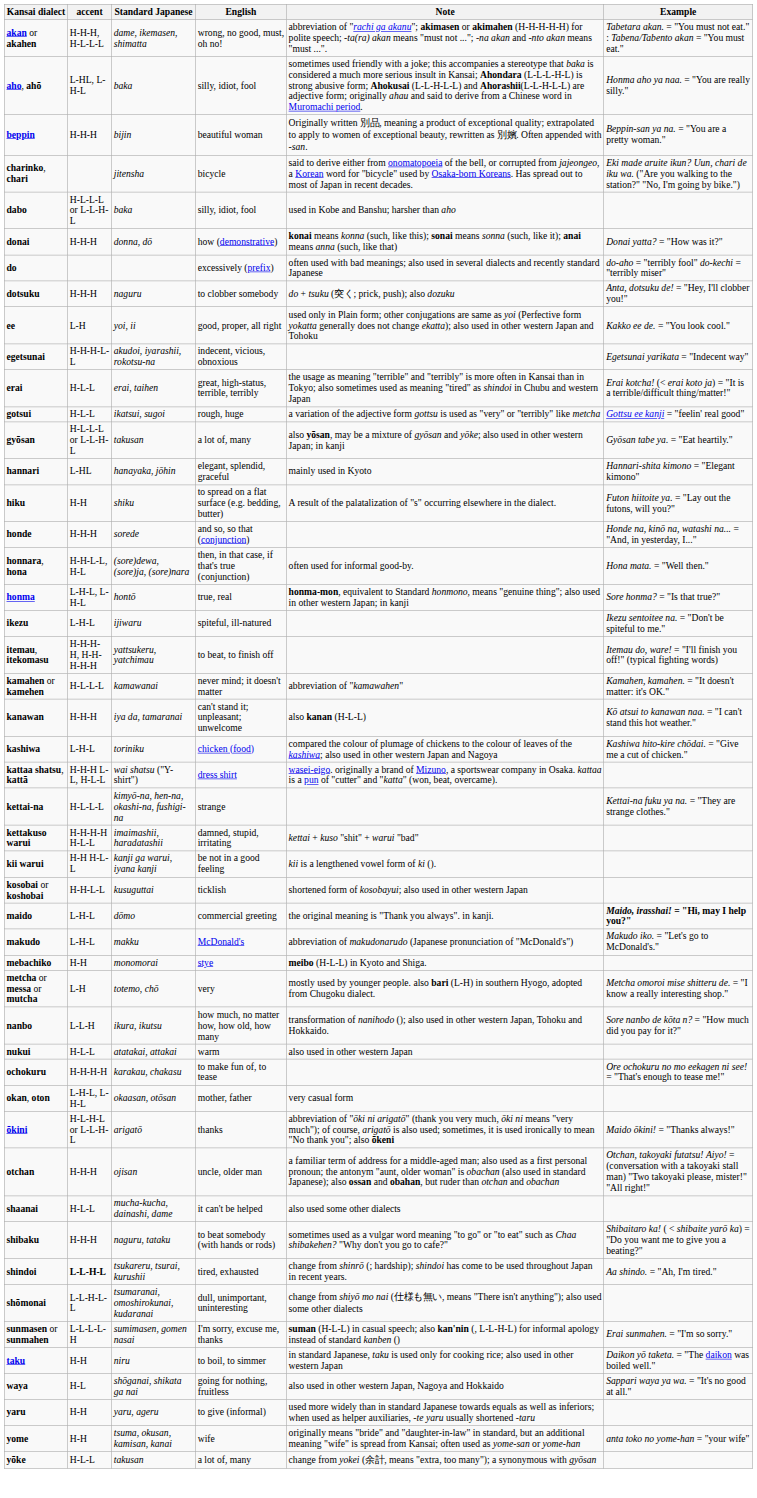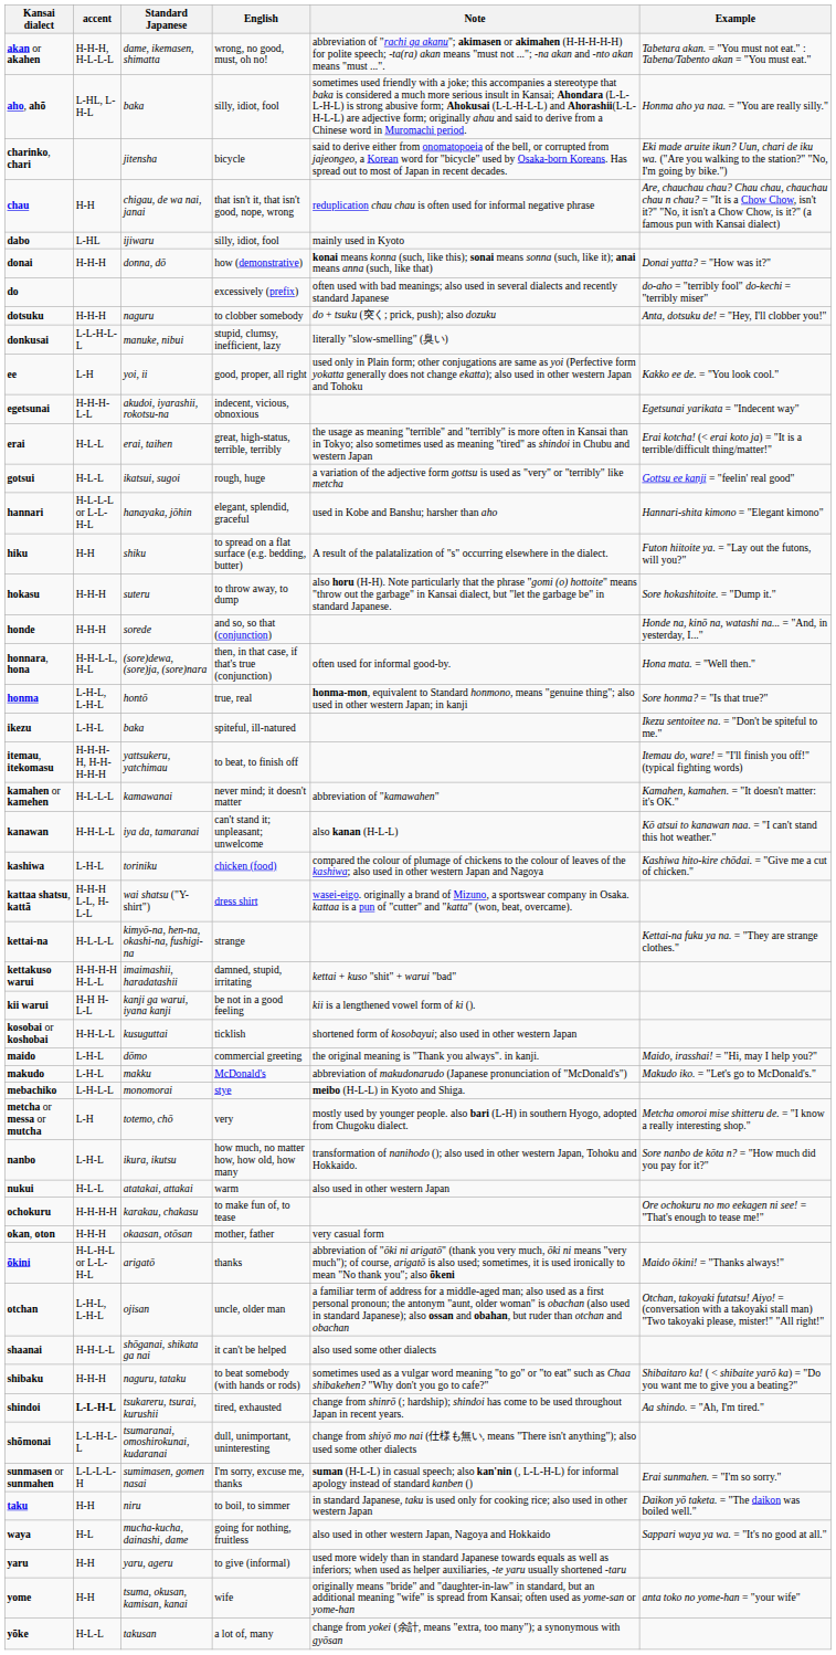 <table class="wikitable" align="center" cellpadding="7" style="clear:both;">
 <tr align="center">
 <th>Kansai dialect</th>
 <th>accent</th>
 <th>Standard Japanese</th>
 <th>English</th>
 <th>Note</th>
 <th>Example</th>
 </tr>
 <tr>
 <td><strong><a href='#'>akan</a></strong> or <strong>akahen</strong></td>
 <td>H-H-H, H-L-L-L</td>
 <td><em>dame</em>, <em>ikemasen</em>, <em>shimatta</em></td>
 <td>wrong, no good, must, oh no!</td>
 <td>abbreviation of "<em><a href='#'>rachi ga akanu</a></em>"; <strong>akimasen</strong> or <strong>akimahen</strong> (H-H-H-H-H) for polite speech; <em>-ta(ra) akan</em> means "must not ..."; <em>-na akan</em> and <em>-nto akan</em> means "must ...".</td>
 <td><em>Tabetara akan.</em> = "You must not eat." : <em>Tabena/Tabento akan</em> = "You must eat."</td>
 </tr>
 <tr>
 <td><strong><a href='#'>aho</a></strong>, <strong>ahō</strong></td>
 <td>L-HL, L-H-L</td>
 <td><em>baka</em></td>
 <td>silly, idiot, fool</td>
 <td>sometimes used friendly with a joke; this accompanies a stereotype that <em>baka</em> is considered a much more serious insult in Kansai; <strong>Ahondara</strong> (L-L-L-H-L) is strong abusive form; <strong>Ahokusai</strong> (L-L-H-L-L) and <strong>Ahorashii</strong>(L-L-H-L-L) are adjective form; originally <em>ahau</em> and said to derive from a Chinese word  in <a href='#'>Muromachi period</a>.</td>
 <td><em>Honma aho ya naa.</em> = "You are really silly."</td>
 </tr>
 <tr>
-<td><strong><a href='#'>beppin</a></strong></td>
-<td>H-H-H</td>
-<td><em>bijin</em></td>
-<td>beautiful woman</td>
-<td>Originally written 別品, meaning a product of exceptional quality; extrapolated to apply to women of exceptional beauty, rewritten as 別嬪. Often appended with <em>-san</em>.</td>
-<td><em>Beppin-san ya na.</em> = "You are a pretty woman."</td>
-</tr>
-<tr>
 <td><strong>charinko</strong>, <strong>chari</strong></td>
 <td></td>
 <td><em>jitensha</em></td>
 <td>bicycle</td>
 <td>said to derive either from <a href='#'>onomatopoeia</a> of the bell, or corrupted from <em>jajeongeo</em>, a <a href='#'>Korean</a> word for "bicycle" used by <a href='#'>Osaka-born Koreans</a>. Has spread out to most of Japan in recent decades.</td>
 <td><em>Eki made aruite ikun?</em> <em>Uun, chari de iku wa.</em> ("Are you walking to the station?" "No, I'm going by bike.")</td>
 </tr>
 <tr>
+<td><strong><a href='#'>chau</a></strong></td>
+<td>H-H</td>
+<td><em>chigau</em>, <em>de wa nai</em>, <em>janai</em></td>
+<td>that isn't it, that isn't good, nope, wrong</td>
+<td><a href='#'>reduplication</a> <em>chau chau</em> is often used for informal negative phrase</td>
+<td><em>Are, chauchau chau?</em> <em>Chau chau, chauchau chau n chau?</em> = "It is a <a href='#'>Chow Chow</a>, isn't it?" "No, it isn't a Chow Chow, is it?" (a famous pun with Kansai dialect)</td>
+</tr>
+<tr>
 <td><strong>dabo</strong></td>
-<td>H-L-L-L or L-L-H-L</td>
-<td><em>baka</em></td>
+<td>L-HL</td>
+<td><em>ijiwaru</em></td>
 <td>silly, idiot, fool</td>
-<td>used in Kobe and Banshu; harsher than <em>aho</em></td>
+<td>mainly used in Kyoto</td>
 <td></td>
 </tr>
 <tr>
 <td><strong>donai</strong></td>
 <td>H-H-H</td>
 <td><em>donna</em>, <em>dō</em></td>
 <td>how (<a href='#'>demonstrative</a>)</td>
 <td><strong>konai</strong> means <em>konna</em> (such, like this); <strong>sonai</strong> means <em>sonna</em> (such, like it); <strong>anai</strong> means <em>anna</em> (such, like that)</td>
 <td><em>Donai yatta?</em> = "How was it?"</td>
 </tr>
 <tr>
 <td><strong>do</strong></td>
 <td></td>
 <td></td>
 <td>excessively (<a href='#'>prefix</a>)</td>
 <td>often used with bad meanings; also used in several dialects and recently standard Japanese</td>
 <td><em>do-aho</em> = "terribly fool" <em>do-kechi</em> = "terribly miser"</td>
 </tr>
 <tr>
 <td><strong>dotsuku</strong></td>
 <td>H-H-H</td>
 <td><em>naguru</em></td>
 <td>to clobber somebody</td>
 <td><em>do</em> + <em>tsuku</em> (突く; prick, push); also <em>dozuku</em></td>
 <td><em>Anta, dotsuku de!</em> = "Hey, I'll clobber you!"</td>
+</tr>
+<tr>
+<td><strong>donkusai</strong></td>
+<td>L-L-H-L-L</td>
+<td><em>manuke</em>, <em>nibui</em></td>
+<td>stupid, clumsy, inefficient, lazy</td>
+<td>literally "slow-smelling" (臭い)</td>
+<td></td>
 </tr>
 <tr>
 <td><strong>ee</strong></td>
 <td>L-H</td>
 <td><em>yoi</em>, <em>ii</em></td>
 <td>good, proper, all right</td>
 <td>used only in Plain form; other conjugations are same as <em>yoi</em> (Perfective form <em>yokatta</em> generally does not change <em>ekatta</em>); also used in other western Japan and Tohoku</td>
 <td><em>Kakko ee de.</em> = "You look cool."</td>
 </tr>
 <tr>
 <td><strong>egetsunai</strong></td>
 <td>H-H-H-L-L</td>
 <td><em>akudoi</em>, <em>iyarashii</em>, <em>rokotsu-na</em></td>
 <td>indecent, vicious, obnoxious</td>
 <td></td>
 <td><em>Egetsunai yarikata</em> = "Indecent way"</td>
 </tr>
 <tr>
 <td><strong>erai</strong></td>
 <td>H-L-L</td>
 <td><em>erai</em>, <em>taihen</em></td>
 <td>great, high-status, terrible, terribly</td>
 <td>the usage as meaning "terrible" and "terribly" is more often in Kansai than in Tokyo; also sometimes used as meaning "tired" as <em>shindoi</em> in Chubu and western Japan</td>
 <td><em>Erai kotcha!</em> (< <em>erai koto ja</em>) = "It is a terrible/difficult thing/matter!"</td>
 </tr>
 <tr>
 <td><strong>gotsui</strong></td>
 <td>H-L-L</td>
 <td><em>ikatsui</em>, <em>sugoi</em></td>
 <td>rough, huge</td>
 <td>a variation of the adjective form <em>gottsu</em> is used as "very" or "terribly" like <em>metcha</em></td>
 <td><em><a href='#'>Gottsu ee kanji</a></em> = "feelin' real good"</td>
 </tr>
 <tr>
-<td><strong>gyōsan</strong></td>
+<td><strong>hannari</strong></td>
 <td>H-L-L-L or L-L-H-L</td>
-<td><em>takusan</em></td>
-<td>a lot of, many</td>
-<td>also <strong>yōsan</strong>, may be a mixture of <em>gyōsan</em> and <em>yōke</em>; also used in other western Japan;  in kanji</td>
-<td><em>Gyōsan tabe ya.</em> = "Eat heartily."</td>
-</tr>
-<tr>
-<td><strong>hannari</strong></td>
-<td>L-HL</td>
 <td><em>hanayaka</em>, <em>jōhin</em></td>
 <td>elegant, splendid, graceful</td>
-<td>mainly used in Kyoto</td>
+<td>used in Kobe and Banshu; harsher than <em>aho</em></td>
 <td><em>Hannari-shita kimono</em> = "Elegant kimono"</td>
 </tr>
 <tr>
 <td><strong>hiku</strong></td>
 <td>H-H</td>
 <td><em>shiku</em></td>
 <td>to spread on a flat surface (e.g. bedding, butter)</td>
 <td>A result of the palatalization of "s" occurring elsewhere in the dialect.</td>
 <td><em>Futon hiitoite ya.</em> = "Lay out the futons, will you?"</td>
+</tr>
+<tr>
+<td><strong>hokasu</strong></td>
+<td>H-H-H</td>
+<td><em>suteru</em></td>
+<td>to throw away, to dump</td>
+<td>also <strong>horu</strong> (H-H). Note particularly that the phrase "<em>gomi (o) hottoite</em>" means "throw out the garbage" in Kansai dialect, but "let the garbage be" in standard Japanese.</td>
+<td><em>Sore hokashitoite.</em> = "Dump it."</td>
 </tr>
 <tr>
 <td><strong>honde</strong></td>
 <td>H-H-H</td>
 <td><em>sorede</em></td>
 <td>and so, so that (<a href='#'>conjunction</a>)</td>
 <td></td>
 <td><em>Honde na, kinō na, watashi na...</em> = "And, in yesterday, I..."</td>
 </tr>
 <tr>
 <td><strong>honnara</strong>, <strong>hona</strong></td>
 <td>H-H-L-L, H-L</td>
 <td><em>(sore)dewa</em>, <em>(sore)ja</em>, <em>(sore)nara</em></td>
 <td>then, in that case, if that's true (conjunction)</td>
 <td>often used for informal good-by.</td>
 <td><em>Hona mata.</em> = "Well then."</td>
 </tr>
 <tr>
 <td><strong><a href='#'>honma</a></strong></td>
 <td>L-H-L, L-H-L</td>
 <td><em>hontō</em></td>
 <td>true, real</td>
 <td><strong>honma-mon</strong>, equivalent to Standard <em>honmono</em>, means "genuine thing"; also used in other western Japan;  in kanji</td>
 <td><em>Sore honma?</em> = "Is that true?"</td>
 </tr>
 <tr>
 <td><strong>ikezu</strong></td>
 <td>L-H-L</td>
-<td><em>ijiwaru</em></td>
+<td><em>baka</em></td>
 <td>spiteful, ill-natured</td>
 <td></td>
 <td><em>Ikezu sentoitee na.</em> = "Don't be spiteful to me."</td>
 </tr>
 <tr>
 <td><strong>itemau</strong>, <strong>itekomasu</strong></td>
 <td>H-H-H-H, H-H-H-H-H</td>
 <td><em>yattsukeru</em>, <em>yatchimau</em></td>
 <td>to beat, to finish off</td>
 <td></td>
 <td><em>Itemau do, ware!</em> = "I'll finish you off!" (typical fighting words)</td>
 </tr>
 <tr>
 <td><strong>kamahen</strong> or <strong>kamehen</strong></td>
 <td>H-L-L-L</td>
 <td><em>kamawanai</em></td>
 <td>never mind; it doesn't matter</td>
 <td>abbreviation of "<em>kamawahen</em>"</td>
 <td><em>Kamahen, kamahen.</em> = "It doesn't matter: it's OK."</td>
 </tr>
 <tr>
 <td><strong>kanawan</strong></td>
-<td>H-H-H</td>
+<td>H-H-L-L</td>
 <td><em>iya da</em>, <em>tamaranai</em></td>
 <td>can't stand it; unpleasant; unwelcome</td>
 <td>also <strong>kanan</strong> (H-L-L)</td>
 <td><em>Kō atsui to kanawan naa.</em> = "I can't stand this hot weather."</td>
 </tr>
 <tr>
 <td><strong>kashiwa</strong></td>
 <td>L-H-L</td>
 <td><em>toriniku</em></td>
 <td><a href='#'>chicken (food)</a></td>
 <td>compared the colour of plumage of chickens to the colour of leaves of the <em><a href='#'>kashiwa</a></em>; also used in other western Japan and Nagoya</td>
 <td><em>Kashiwa hito-kire chōdai.</em> = "Give me a cut of chicken."</td>
 </tr>
 <tr>
 <td><strong>kattaa shatsu</strong>, <strong>kattā</strong></td>
 <td>H-H-H L-L, H-L-L</td>
 <td><em>wai shatsu</em> ("Y-shirt")</td>
 <td><a href='#'>dress shirt</a></td>
 <td><a href='#'>wasei-eigo</a>. originally a brand of <a href='#'>Mizuno</a>, a sportswear company in Osaka. <em>kattaa</em> is a <a href='#'>pun</a> of "cutter" and "<em>katta</em>" (won, beat, overcame).</td>
 <td></td>
 </tr>
 <tr>
 <td><strong>kettai-na</strong></td>
 <td>H-L-L-L</td>
 <td><em>kimyō-na</em>, <em>hen-na</em>, <em>okashi-na</em>, <em>fushigi-na</em></td>
 <td>strange</td>
 <td></td>
 <td><em>Kettai-na fuku ya na.</em> = "They are strange clothes."</td>
 </tr>
 <tr>
 <td><strong>kettakuso warui</strong></td>
 <td>H-H-H-H H-L-L</td>
 <td><em>imaimashii</em>, <em>haradatashii</em></td>
 <td>damned, stupid, irritating</td>
 <td><em>kettai</em> + <em>kuso</em> "shit" + <em>warui</em> "bad"</td>
 <td></td>
 </tr>
 <tr>
 <td><strong>kii warui</strong></td>
 <td>H-H H-L-L</td>
 <td><em>kanji ga warui</em>, <em>iyana kanji</em></td>
 <td>be not in a good feeling</td>
 <td><em>kii</em> is a lengthened vowel form of <em>ki</em> ().</td>
 <td></td>
 </tr>
 <tr>
 <td><strong>kosobai</strong> or <strong>koshobai</strong></td>
 <td>H-H-L-L</td>
 <td><em>kusuguttai</em></td>
 <td>ticklish</td>
 <td>shortened form of <em>kosobayui</em>; also used in other western Japan</td>
 <td></td>
 </tr>
 <tr>
 <td><strong>maido</strong></td>
 <td>L-H-L</td>
 <td><em>dōmo</em></td>
 <td>commercial greeting</td>
 <td>the original meaning is "Thank you always".  in kanji.</td>
-<td><strong><em>Maido, irasshai!</em> = "Hi, may I help you?"</strong></td>
+<td><em>Maido, irasshai!</em> = "Hi, may I help you?"</td>
 </tr>
 <tr>
 <td><strong>makudo</strong></td>
 <td>L-H-L</td>
 <td><em>makku</em></td>
 <td><a href='#'>McDonald's</a></td>
 <td>abbreviation of <em>makudonarudo</em> (Japanese pronunciation of "McDonald's")</td>
 <td><em>Makudo iko.</em> = "Let's go to McDonald's."</td>
 </tr>
 <tr>
 <td><strong>mebachiko</strong></td>
-<td>H-H</td>
+<td>L-H-L-L</td>
 <td><em>monomorai</em></td>
 <td><a href='#'>stye</a></td>
 <td><strong>meibo</strong> (H-L-L) in Kyoto and Shiga.</td>
 <td></td>
 </tr>
 <tr>
 <td><strong>metcha</strong> or <strong>messa</strong> or <strong>mutcha</strong></td>
 <td>L-H</td>
 <td><em>totemo</em>, <em>chō</em></td>
 <td>very</td>
 <td>mostly used by younger people. also <strong>bari</strong> (L-H) in southern Hyogo, adopted from Chugoku dialect.</td>
 <td><em>Metcha omoroi mise shitteru de.</em> = "I know a really interesting shop."</td>
 </tr>
 <tr>
 <td><strong>nanbo</strong></td>
-<td>L-L-H</td>
+<td>L-H-L</td>
 <td><em>ikura</em>, <em>ikutsu</em></td>
 <td>how much, no matter how, how old, how many</td>
 <td>transformation of <em>nanihodo</em> (); also used in other western Japan, Tohoku and Hokkaido.</td>
 <td><em>Sore nanbo de kōta n?</em> = "How much did you pay for it?"</td>
 </tr>
 <tr>
 <td><strong>nukui</strong></td>
 <td>H-L-L</td>
 <td><em>atatakai</em>, <em>attakai</em></td>
 <td>warm</td>
 <td>also used in other western Japan</td>
 <td></td>
 </tr>
 <tr>
 <td><strong>ochokuru</strong></td>
 <td>H-H-H-H</td>
 <td><em>karakau</em>, <em>chakasu</em></td>
 <td>to make fun of, to tease</td>
 <td></td>
 <td><em>Ore ochokuru no mo eekagen ni see!</em> = "That's enough to tease me!"</td>
 </tr>
 <tr>
 <td><strong>okan</strong>, <strong>oton</strong></td>
-<td>L-H-L, L-H-L</td>
+<td>H-H-H</td>
 <td><em>okaasan</em>, <em>otōsan</em></td>
 <td>mother, father</td>
 <td>very casual form</td>
 <td></td>
 </tr>
 <tr>
 <td><strong><a href='#'>ōkini</a></strong></td>
 <td>H-L-H-L or L-L-H-L</td>
 <td><em>arigatō</em></td>
 <td>thanks</td>
 <td>abbreviation of "<em>ōki ni arigatō</em>" (thank you very much, <em>ōki ni</em> means "very much"); of course, <em>arigatō</em> is also used; sometimes, it is used ironically to mean "No thank you"; also <strong>ōkeni</strong></td>
 <td><em>Maido ōkini!</em> = "Thanks always!"</td>
 </tr>
 <tr>
 <td><strong>otchan</strong></td>
-<td>H-H-H</td>
+<td>L-H-L, L-H-L</td>
 <td><em>ojisan</em></td>
 <td>uncle, older man</td>
 <td>a familiar term of address for a middle-aged man; also used as a first personal pronoun; the antonym "aunt, older woman" is <em>obachan</em> (also used in standard Japanese); also <strong>ossan</strong> and <strong>obahan</strong>, but ruder than <em>otchan</em> and <em>obachan</em></td>
 <td><em>Otchan, takoyaki futatsu!</em> <em>Aiyo!</em> = (conversation with a takoyaki stall man) "Two takoyaki please, mister!" "All right!"</td>
 </tr>
 <tr>
 <td><strong>shaanai</strong></td>
-<td>H-L-L</td>
-<td><em>mucha-kucha</em>, <em>dainashi</em>, <em>dame</em></td>
+<td>H-H-L-L</td>
+<td><em>shōganai</em>, <em>shikata ga nai</em></td>
 <td>it can't be helped</td>
 <td>also used some other dialects</td>
 <td></td>
 </tr>
 <tr>
 <td><strong>shibaku</strong></td>
 <td>H-H-H</td>
 <td><em>naguru</em>, <em>tataku</em></td>
 <td>to beat somebody (with hands or rods)</td>
 <td>sometimes used as a vulgar word meaning "to go" or "to eat" such as <em>Chaa shibakehen?</em> "Why don't you go to cafe?"</td>
 <td><em>Shibaitaro ka!</em> ( < <em>shibaite yarō ka</em>) = "Do you want me to give you a beating?"</td>
 </tr>
 <tr>
 <td><strong>shindoi</strong></td>
 <td><strong>L-L-H-L</strong></td>
 <td><em>tsukareru</em>, <em>tsurai</em>, <em>kurushii</em></td>
 <td>tired, exhausted</td>
 <td>change from <em>shinrō</em> (; hardship); <em>shindoi</em> has come to be used throughout Japan in recent years.</td>
 <td><em>Aa shindo.</em> = "Ah, I'm tired."</td>
 </tr>
 <tr>
 <td><strong>shōmonai</strong></td>
 <td>L-L-H-L-L</td>
 <td><em>tsumaranai</em>, <em>omoshirokunai</em>, <em>kudaranai</em></td>
 <td>dull, unimportant, uninteresting</td>
 <td>change from <em>shiyō mo nai</em> (仕様も無い, means "There isn't anything"); also used some other dialects</td>
 <td></td>
 </tr>
 <tr>
 <td><strong>sunmasen</strong> or <strong>sunmahen</strong></td>
 <td>L-L-L-L-H</td>
 <td><em>sumimasen</em>, <em>gomen nasai</em></td>
 <td>I'm sorry, excuse me, thanks</td>
 <td><strong>suman</strong> (H-L-L) in casual speech; also <strong>kan'nin</strong> (, L-L-H-L) for informal apology instead of standard <em>kanben</em> ()</td>
 <td><em>Erai sunmahen.</em> = "I'm so sorry."</td>
 </tr>
 <tr>
 <td><strong><a href='#'>taku</a></strong></td>
 <td>H-H</td>
 <td><em>niru</em></td>
 <td>to boil, to simmer</td>
 <td>in standard Japanese, <em>taku</em> is used only for cooking rice; also used in other western Japan</td>
 <td><em>Daikon yō taketa.</em> = "The <a href='#'>daikon</a> was boiled well."</td>
 </tr>
 <tr>
 <td><strong>waya</strong></td>
 <td>H-L</td>
-<td><em>shōganai</em>, <em>shikata ga nai</em></td>
+<td><em>mucha-kucha</em>, <em>dainashi</em>, <em>dame</em></td>
 <td>going for nothing, fruitless</td>
 <td>also used in other western Japan, Nagoya and Hokkaido</td>
 <td><em>Sappari waya ya wa.</em> = "It's no good at all."</td>
 </tr>
 <tr>
 <td><strong>yaru</strong></td>
 <td>H-H</td>
 <td><em>yaru</em>, <em>ageru</em></td>
 <td>to give (informal)</td>
 <td>used more widely than in standard Japanese towards equals as well as inferiors; when used as helper auxiliaries, -<em>te yaru</em> usually shortened -<em>taru</em></td>
 <td></td>
 </tr>
 <tr>
 <td><strong>yome</strong></td>
 <td>H-H</td>
 <td><em>tsuma</em>, <em>okusan</em>, <em>kamisan</em>, <em>kanai</em></td>
 <td>wife</td>
 <td>originally means "bride" and "daughter-in-law" in standard, but an additional meaning "wife" is spread from Kansai; often used as <em>yome-san</em> or <em>yome-han</em></td>
 <td><em>anta toko no yome-han</em> = "your wife"</td>
 </tr>
 <tr>
 <td><strong>yōke</strong></td>
 <td>H-L-L</td>
 <td><em>takusan</em></td>
 <td>a lot of, many</td>
 <td>change from <em>yokei</em> (余計, means "extra, too many"); a synonymous with <em>gyōsan</em></td>
 <td></td>
 </tr>
 </table>
